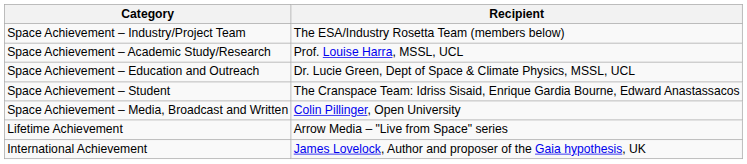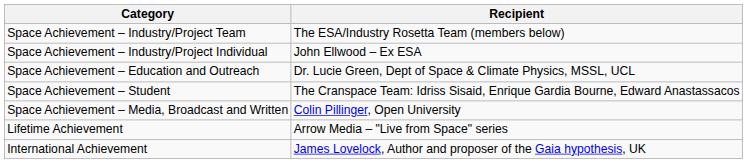 <table class="wikitable">
 <tr>
 <th>Category</th>
 <th>Recipient</th>
 </tr>
 <tr>
 <td>Space Achievement – Industry/Project Team</td>
 <td>The ESA/Industry Rosetta Team (members below)</td>
 </tr>
 <tr>
-<td>Space Achievement – Academic Study/Research</td>
-<td>Prof. <a href='#'>Louise Harra</a>, MSSL, UCL</td>
+<td>Space Achievement – Industry/Project Individual</td>
+<td>John Ellwood – Ex ESA</td>
 </tr>
 <tr>
 <td>Space Achievement – Education and Outreach</td>
 <td>Dr. Lucie Green, Dept of Space & Climate Physics, MSSL, UCL</td>
 </tr>
 <tr>
 <td>Space Achievement – Student</td>
 <td>The Cranspace Team: Idriss Sisaid, Enrique Gardia Bourne, Edward Anastassacos</td>
 </tr>
 <tr>
 <td>Space Achievement – Media, Broadcast and Written</td>
 <td><a href='#'>Colin Pillinger</a>, Open University</td>
 </tr>
 <tr>
 <td>Lifetime Achievement</td>
 <td>Arrow Media – "Live from Space" series</td>
 </tr>
 <tr>
 <td>International Achievement</td>
 <td><a href='#'>James Lovelock</a>, Author and proposer of the <a href='#'>Gaia hypothesis</a>, UK</td>
 </tr>
 </table>
